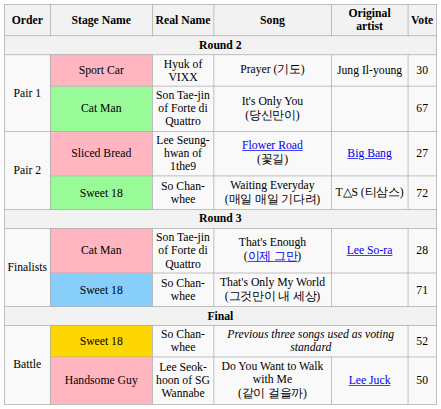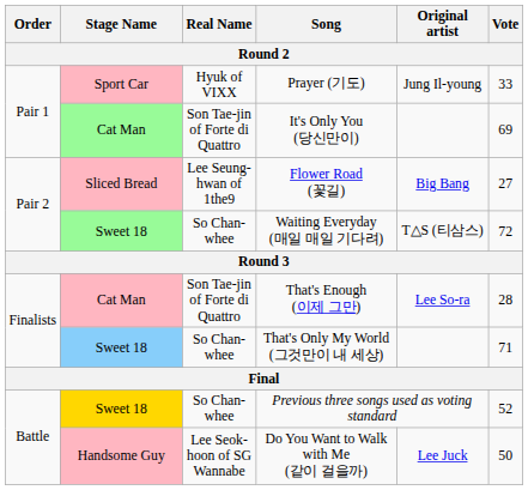 <table class="wikitable" style="text-align:center; width:95%;">
 <tr>
 <th style="width:1%;">Order</th>
 <th style="width:20%;">Stage Name</th>
 <th style="width:12%;">Real Name</th>
 <th style="width:23%;">Song</th>
 <th style="width:15%;">Original artist</th>
 <th style="width:1%;">Vote</th>
 </tr>
 <tr>
 <th colspan=6>Round 2</th>
 </tr>
 <tr>
 <td rowspan=2>Pair 1</td>
 <td bgcolor="lightpink">Sport Car</td>
 <td>Hyuk of VIXX</td>
 <td>Prayer (기도)<br></td>
 <td>Jung Il-young</td>
-<td>30</td>
+<td>33</td>
 </tr>
 <tr>
 <td bgcolor="palegreen">Cat Man</td>
 <td>Son Tae-jin of Forte di Quattro</td>
 <td>It's Only You<br>(당신만이)</td>
 <td></td>
-<td>67</td>
+<td>69</td>
 </tr>
 <tr>
 <td rowspan=2>Pair 2</td>
 <td bgcolor="lightpink">Sliced Bread</td>
 <td>Lee Seung-hwan of 1the9</td>
 <td><a href='#'>Flower Road</a><br>(꽃길)</td>
 <td><a href='#'>Big Bang</a></td>
 <td>27</td>
 </tr>
 <tr>
 <td bgcolor="palegreen">Sweet 18</td>
 <td>So Chan-whee</td>
 <td>Waiting Everyday<br>(매일 매일 기다려)</td>
 <td>T△S (티삼스)</td>
 <td>72</td>
 </tr>
 <tr>
 <th colspan=6>Round 3</th>
 </tr>
 <tr>
 <td rowspan=2>Finalists</td>
 <td bgcolor="lightpink">Cat Man</td>
 <td>Son Tae-jin of Forte di Quattro</td>
 <td>That's Enough<br>(<a href='#'>이제 그만</a>)</td>
 <td><a href='#'>Lee So-ra</a></td>
 <td>28</td>
 </tr>
 <tr>
 <td bgcolor="lightskyblue">Sweet 18</td>
 <td>So Chan-whee</td>
 <td>That's Only My World<br>(그것만이 내 세상)</td>
 <td></td>
 <td>71</td>
 </tr>
 <tr>
 <th colspan=6>Final</th>
 </tr>
 <tr>
 <td rowspan=2>Battle</td>
 <td bgcolor="gold">Sweet 18</td>
 <td>So Chan-whee</td>
 <td colspan=2><em>Previous three songs used as voting standard</em></td>
 <td>52</td>
 </tr>
 <tr>
 <td bgcolor="lightpink">Handsome Guy</td>
 <td>Lee Seok-hoon of SG Wannabe</td>
 <td>Do You Want to Walk with Me<br>(같이 걸을까)</td>
 <td><a href='#'>Lee Juck</a></td>
 <td>50</td>
 </tr>
 </table>
